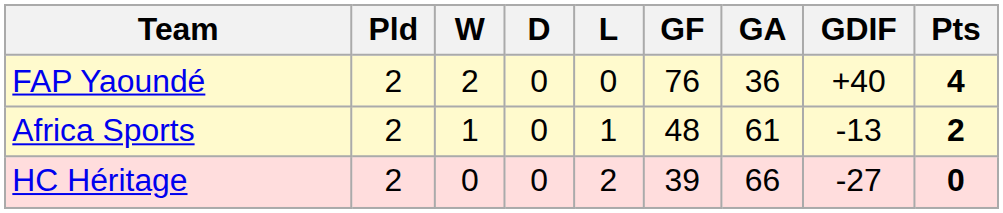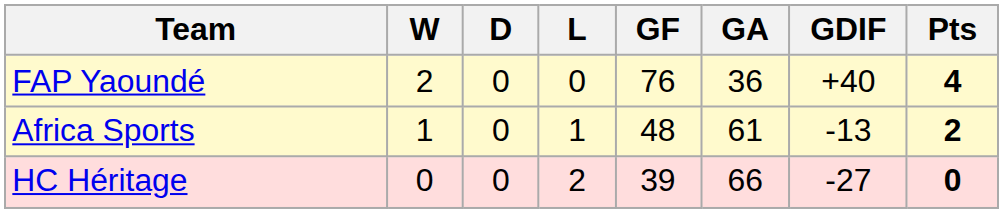 <table class=wikitable style="text-align:center" width=500>
 <tr>
 <th width=25%>Team</th>
-<th width=5%>Pld</th>
 <th width=5%>W</th>
 <th width=5%>D</th>
 <th width=5%>L</th>
 <th width=5%>GF</th>
 <th width=5%>GA</th>
 <th width=5%>GDIF</th>
 <th width=5%>Pts</th>
 </tr>
 <tr bgcolor=#fffacd>
 <td align="left"> <a href='#'>FAP Yaoundé</a></td>
 <td>2</td>
-<td>2</td>
 <td>0</td>
 <td>0</td>
 <td>76</td>
 <td>36</td>
 <td>+40</td>
 <td><strong>4</strong></td>
 </tr>
 <tr bgcolor=#fffacd>
 <td align="left"> <a href='#'>Africa Sports</a></td>
-<td>2</td>
 <td>1</td>
 <td>0</td>
 <td>1</td>
 <td>48</td>
 <td>61</td>
 <td>-13</td>
 <td><strong>2</strong></td>
 </tr>
 <tr bgcolor=#ffdddd>
 <td align="left"> <a href='#'>HC Héritage</a></td>
-<td>2</td>
 <td>0</td>
 <td>0</td>
 <td>2</td>
 <td>39</td>
 <td>66</td>
 <td>-27</td>
 <td><strong>0</strong></td>
 </tr>
 </table>
